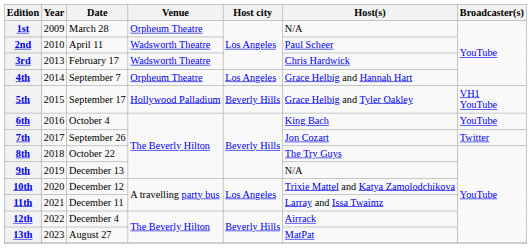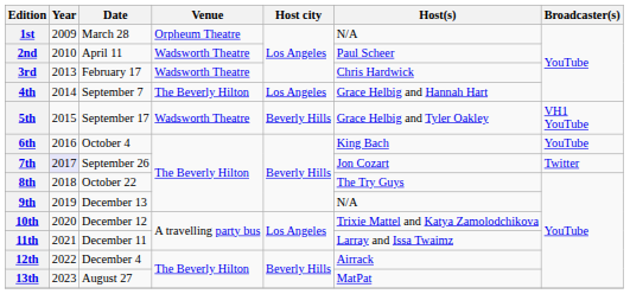 <table class="wikitable">
 <tr>
 <th>Edition</th>
 <th>Year</th>
 <th>Date</th>
 <th>Venue</th>
 <th>Host city</th>
 <th>Host(s)</th>
 <th>Broadcaster(s)</th>
 </tr>
 <tr>
 <th scope="row" style="text-align:center;"><a href='#'>1st</a></th>
 <td>2009</td>
 <td>March 28</td>
 <td><a href='#'>Orpheum Theatre</a></td>
 <td rowspan="3"><a href='#'>Los Angeles</a></td>
 <td>N/A</td>
 <td rowspan="4"><a href='#'>YouTube</a></td>
 </tr>
 <tr>
 <th scope="row" style="text-align:center;"><a href='#'>2nd</a></th>
 <td>2010</td>
 <td>April 11</td>
 <td><a href='#'>Wadsworth Theatre</a></td>
 <td><a href='#'>Paul Scheer</a></td>
 </tr>
 <tr>
 <th scope="row" style="text-align:center;"><a href='#'>3rd</a></th>
 <td>2013</td>
 <td>February 17</td>
 <td><a href='#'>Wadsworth Theatre</a></td>
 <td><a href='#'>Chris Hardwick</a></td>
 </tr>
 <tr>
 <th scope="row" style="text-align:center;"><a href='#'>4th</a></th>
 <td>2014</td>
 <td>September 7</td>
-<td><a href='#'>Orpheum Theatre</a></td>
+<td><a href='#'>The Beverly Hilton</a></td>
 <td><a href='#'>Los Angeles</a></td>
 <td><a href='#'>Grace Helbig</a> and <a href='#'>Hannah Hart</a></td>
 </tr>
 <tr>
 <th scope="row" style="text-align:center;"><a href='#'>5th</a></th>
 <td>2015</td>
 <td>September 17</td>
-<td><a href='#'>Hollywood Palladium</a></td>
+<td><a href='#'>Wadsworth Theatre</a></td>
 <td><a href='#'>Beverly Hills</a></td>
 <td><a href='#'>Grace Helbig</a> and <a href='#'>Tyler Oakley</a></td>
 <td><a href='#'>VH1</a><br><a href='#'>YouTube</a></td>
 </tr>
 <tr>
 <th scope="row" style="text-align:center;"><a href='#'>6th</a></th>
 <td>2016</td>
 <td>October 4</td>
 <td rowspan="4"><a href='#'>The Beverly Hilton</a></td>
 <td rowspan="4"><a href='#'>Beverly Hills</a></td>
 <td><a href='#'>King Bach</a></td>
 <td><a href='#'>YouTube</a></td>
 </tr>
 <tr>
 <th scope="row" style="text-align:center;"><a href='#'>7th</a></th>
-<td>2017</td>
+<td style="background: lavender;">2017</td>
 <td>September 26</td>
 <td><a href='#'>Jon Cozart</a></td>
 <td><a href='#'>Twitter</a></td>
 </tr>
 <tr>
 <th scope="row" style="text-align:center;"><a href='#'>8th</a></th>
 <td>2018</td>
 <td>October 22</td>
 <td><a href='#'>The Try Guys</a></td>
 <td rowspan="6"><a href='#'>YouTube</a></td>
 </tr>
 <tr>
 <th scope="row" style="text-align:center;"><a href='#'>9th</a></th>
 <td>2019</td>
 <td>December 13</td>
 <td>N/A</td>
 </tr>
 <tr>
 <th scope="row" style="text-align:center;"><a href='#'>10th</a></th>
 <td>2020</td>
 <td>December 12</td>
 <td rowspan="2">A travelling <a href='#'>party bus</a></td>
 <td rowspan="2"><a href='#'>Los Angeles</a></td>
 <td><a href='#'>Trixie Mattel</a> and <a href='#'>Katya Zamolodchikova</a></td>
 </tr>
 <tr>
 <th scope="row" style="text-align:center;"><a href='#'>11th</a></th>
 <td>2021</td>
 <td>December 11</td>
 <td><a href='#'>Larray</a> and <a href='#'>Issa Twaimz</a></td>
 </tr>
 <tr>
 <th scope="row" style="text-align:center;"><a href='#'>12th</a></th>
 <td>2022</td>
 <td>December 4</td>
 <td rowspan="2"><a href='#'>The Beverly Hilton</a></td>
 <td rowspan="2"><a href='#'>Beverly Hills</a></td>
 <td><a href='#'>Airrack</a></td>
 </tr>
 <tr>
 <th scope="row" style="text-align:center;"><a href='#'>13th</a></th>
 <td>2023</td>
 <td>August 27</td>
 <td><a href='#'>MatPat</a></td>
 </tr>
 <tr>
 </tr>
 </table>
